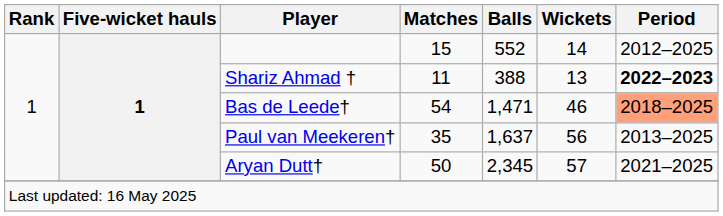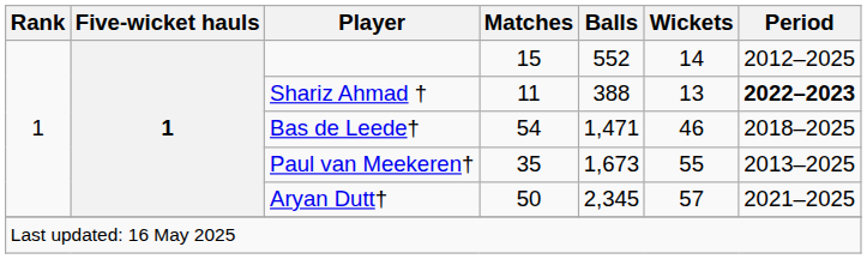 <table class="wikitable plainrowheaders sortable">
 <tr>
 <th scope=col>Rank</th>
 <th scope=col>Five-wicket hauls</th>
 <th scope=col>Player</th>
 <th scope=col>Matches</th>
 <th scope=col>Balls</th>
 <th scope=col>Wickets</th>
 <th scope=col>Period</th>
 </tr>
 <tr>
 <td rowspan="5" align="center">1</td>
 <th rowspan="5" scope="row" style="text-align:center;">1</th>
 <td></td>
 <td align=center>15</td>
 <td align=center>552</td>
 <td align=center>14</td>
 <td>2012–2025</td>
 </tr>
 <tr>
 <td><a href='#'>Shariz Ahmad</a> †</td>
 <td align=center>11</td>
 <td align=center>388</td>
 <td align=center>13</td>
 <td><strong>2022–2023</strong></td>
 </tr>
 <tr>
 <td><a href='#'>Bas de Leede</a>†</td>
 <td align=center>54</td>
 <td align=center>1,471</td>
 <td align=center>46</td>
-<td style="background: lightsalmon;">2018–2025</td>
+<td>2018–2025</td>
 </tr>
 <tr>
 <td><a href='#'>Paul van Meekeren</a>†</td>
 <td align=center>35</td>
-<td align=center>1,637</td>
-<td align=center>56</td>
+<td align=center>1,673</td>
+<td align=center>55</td>
 <td>2013–2025</td>
 </tr>
 <tr>
 <td><a href='#'>Aryan Dutt</a>†</td>
 <td align=center>50</td>
 <td align=center>2,345</td>
 <td align=center>57</td>
 <td>2021–2025</td>
 </tr>
 <tr>
 </tr>
 <tr class=sortbottom>
 <td colspan=7><small>Last updated: 16 May 2025</small></td>
 </tr>
 </table>
